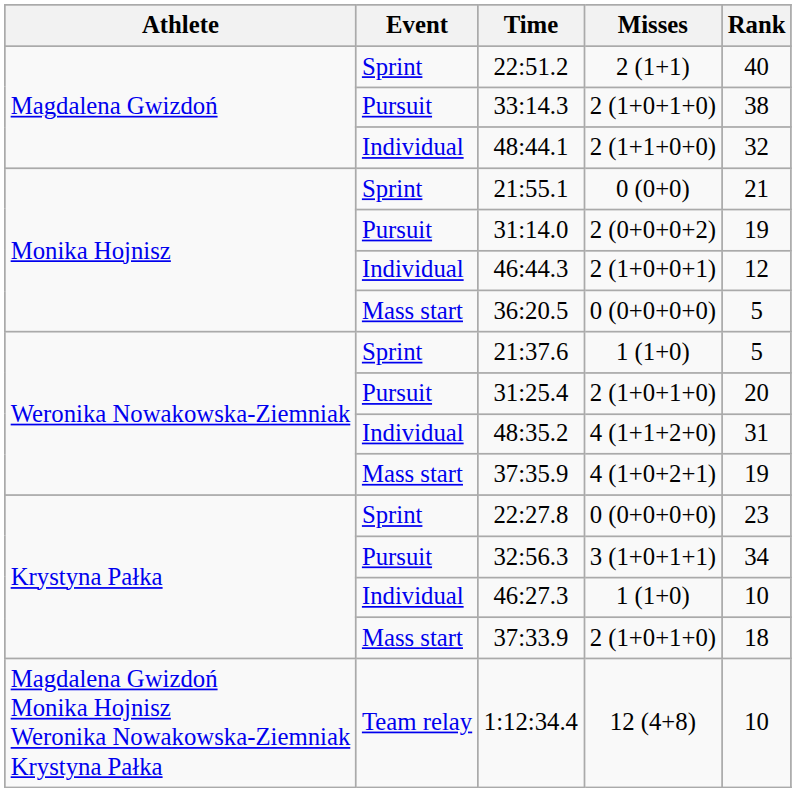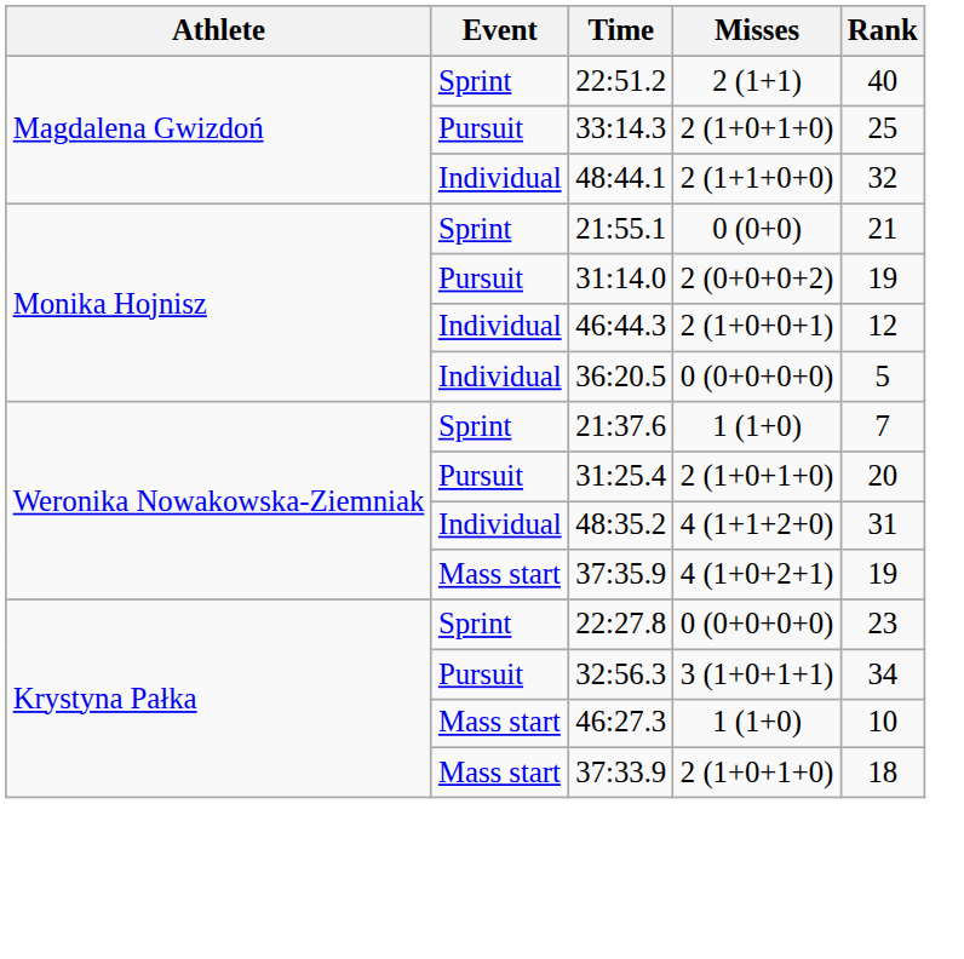 <table class="wikitable" style="font-size:90%">
 <tr>
 <th>Athlete</th>
 <th>Event</th>
 <th>Time</th>
 <th>Misses</th>
 <th>Rank</th>
 </tr>
 <tr align=center>
 <td align=left rowspan=3><a href='#'>Magdalena Gwizdoń</a></td>
 <td align=left><a href='#'>Sprint</a></td>
 <td>22:51.2</td>
 <td>2 (1+1)</td>
 <td>40</td>
 </tr>
 <tr align=center>
 <td align=left><a href='#'>Pursuit</a></td>
 <td>33:14.3</td>
 <td>2 (1+0+1+0)</td>
-<td>38</td>
+<td>25</td>
 </tr>
 <tr align=center>
 <td align=left><a href='#'>Individual</a></td>
 <td>48:44.1</td>
 <td>2 (1+1+0+0)</td>
 <td>32</td>
 </tr>
 <tr align=center>
 <td align=left rowspan=4><a href='#'>Monika Hojnisz</a></td>
 <td align=left><a href='#'>Sprint</a></td>
 <td>21:55.1</td>
 <td>0 (0+0)</td>
 <td>21</td>
 </tr>
 <tr align=center>
 <td align=left><a href='#'>Pursuit</a></td>
 <td>31:14.0</td>
 <td>2 (0+0+0+2)</td>
 <td>19</td>
 </tr>
 <tr align=center>
 <td align=left><a href='#'>Individual</a></td>
 <td>46:44.3</td>
 <td>2 (1+0+0+1)</td>
 <td>12</td>
 </tr>
 <tr align=center>
-<td align=left><a href='#'>Mass start</a></td>
+<td align=left><a href='#'>Individual</a></td>
 <td>36:20.5</td>
 <td>0 (0+0+0+0)</td>
 <td>5</td>
 </tr>
 <tr align=center>
 <td align=left rowspan=4><a href='#'>Weronika Nowakowska-Ziemniak</a></td>
 <td align=left><a href='#'>Sprint</a></td>
 <td>21:37.6</td>
 <td>1 (1+0)</td>
-<td>5</td>
+<td>7</td>
 </tr>
 <tr align=center>
 <td align=left><a href='#'>Pursuit</a></td>
 <td>31:25.4</td>
 <td>2 (1+0+1+0)</td>
 <td>20</td>
 </tr>
 <tr align=center>
 <td align=left><a href='#'>Individual</a></td>
 <td>48:35.2</td>
 <td>4 (1+1+2+0)</td>
 <td>31</td>
 </tr>
 <tr align=center>
 <td align=left><a href='#'>Mass start</a></td>
 <td>37:35.9</td>
 <td>4 (1+0+2+1)</td>
 <td>19</td>
 </tr>
 <tr align=center>
 <td align=left rowspan=4><a href='#'>Krystyna Pałka</a></td>
 <td align=left><a href='#'>Sprint</a></td>
 <td>22:27.8</td>
 <td>0 (0+0+0+0)</td>
 <td>23</td>
 </tr>
 <tr align=center>
 <td align=left><a href='#'>Pursuit</a></td>
 <td>32:56.3</td>
 <td>3 (1+0+1+1)</td>
 <td>34</td>
 </tr>
 <tr align=center>
-<td align=left><a href='#'>Individual</a></td>
+<td align=left><a href='#'>Mass start</a></td>
 <td>46:27.3</td>
 <td>1 (1+0)</td>
 <td>10</td>
 </tr>
 <tr align=center>
 <td align=left><a href='#'>Mass start</a></td>
 <td>37:33.9</td>
 <td>2 (1+0+1+0)</td>
 <td>18</td>
 </tr>
-<tr align=center>
-<td align=left><a href='#'>Magdalena Gwizdoń</a><br><a href='#'>Monika Hojnisz</a><br><a href='#'>Weronika Nowakowska-Ziemniak</a><br><a href='#'>Krystyna Pałka</a></td>
-<td align=left><a href='#'>Team relay</a></td>
-<td>1:12:34.4</td>
-<td>12 (4+8)</td>
-<td>10</td>
-</tr>
 </table>
